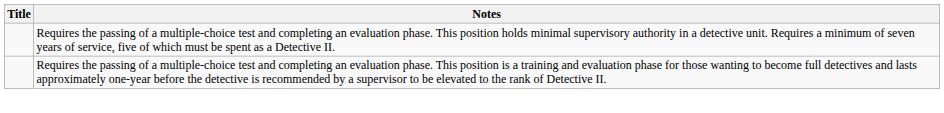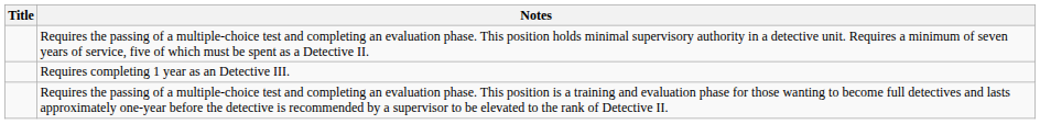 <table class="wikitable">
 <tr>
 <th>Title</th>
 <th>Notes</th>
 </tr>
 <tr>
 <td></td>
 <td>Requires the passing of a multiple-choice test and completing an evaluation phase. This position holds minimal supervisory authority in a detective unit. Requires a minimum of seven years of service, five of which must be spent as a Detective II.</td>
 </tr>
 <tr>
 <td></td>
+<td>Requires completing 1 year as an Detective III.</td>
+</tr>
+<tr>
+<td></td>
 <td>Requires the passing of a multiple-choice test and completing an evaluation phase. This position is a training and evaluation phase for those wanting to become full detectives and lasts approximately one-year before the detective is recommended by a supervisor to be elevated to the rank of Detective II.</td>
 </tr>
 </table>
